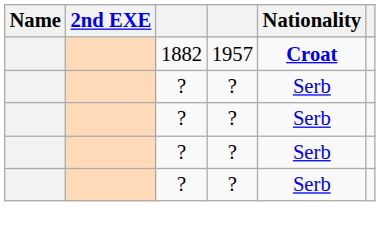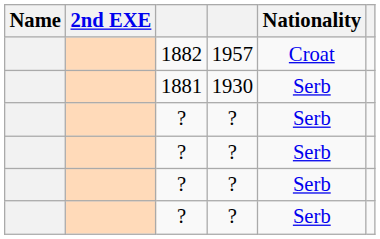 <table class="wikitable sortable" style=text-align:center>
 <tr>
 <th scope="col">Name</th>
 <th scope="col"><a href='#'>2nd EXE</a></th>
 <th scope="col"></th>
 <th scope="col"></th>
 <th scope="col">Nationality</th>
 <th scope="col" class="unsortable"></th>
 </tr>
 <tr>
 <th align="center" scope="row" style="font-weight:normal;"></th>
 <td bgcolor = PeachPuff></td>
 <td>1882</td>
 <td>1957</td>
-<td><strong><a href='#'>Croat</a></strong></td>
+<td><a href='#'>Croat</a></td>
+<td></td>
+</tr>
+<tr>
+<th align="center" scope="row" style="font-weight:normal;"></th>
+<td bgcolor = PeachPuff></td>
+<td>1881</td>
+<td>1930</td>
+<td><a href='#'>Serb</a></td>
 <td></td>
 </tr>
 <tr>
 <th align="center" scope="row" style="font-weight:normal;"></th>
 <td bgcolor = PeachPuff></td>
 <td>?</td>
 <td>?</td>
 <td><a href='#'>Serb</a></td>
 <td></td>
 </tr>
 <tr>
 <th align="center" scope="row" style="font-weight:normal;"></th>
 <td bgcolor = PeachPuff></td>
 <td>?</td>
 <td>?</td>
 <td><a href='#'>Serb</a></td>
 <td></td>
 </tr>
 <tr>
 <th align="center" scope="row" style="font-weight:normal;"></th>
 <td bgcolor = PeachPuff></td>
 <td>?</td>
 <td>?</td>
 <td><a href='#'>Serb</a></td>
 <td></td>
 </tr>
 <tr>
 <th align="center" scope="row" style="font-weight:normal;"></th>
 <td bgcolor = PeachPuff></td>
 <td>?</td>
 <td>?</td>
 <td><a href='#'>Serb</a></td>
 <td></td>
 </tr>
 </table>
